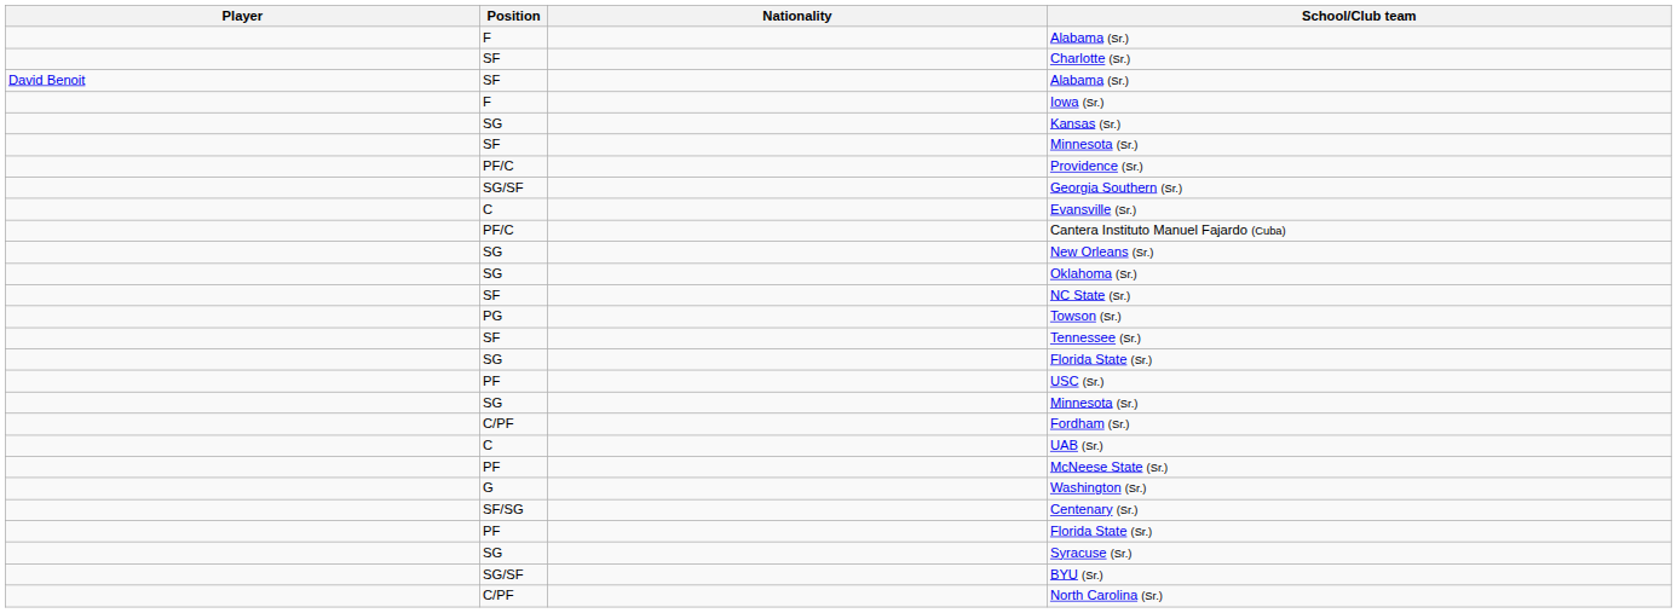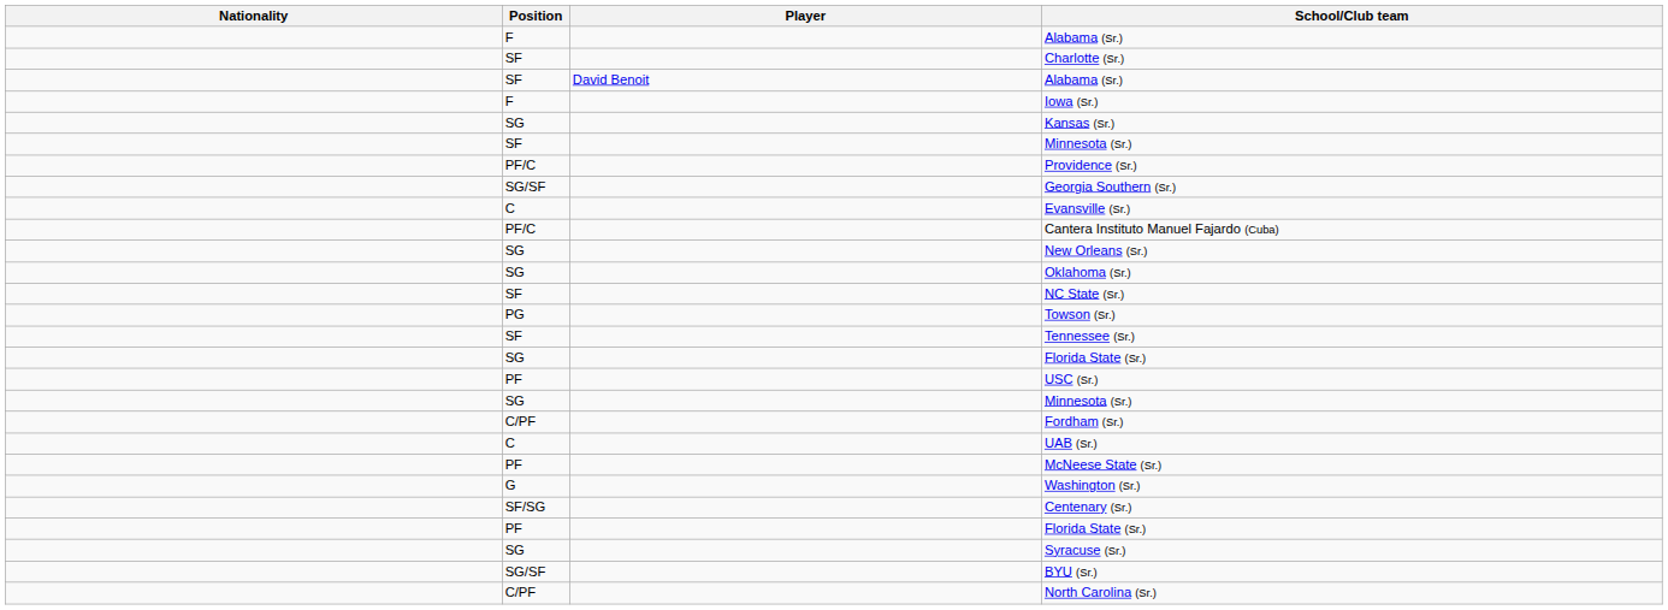 <table class="wikitable sortable sortable">
 <tr>
+<th width="20%">Nationality</th>
+<th width="1%">Position</th>
 <th width="19%">Player</th>
-<th width="1%">Position</th>
-<th width="20%">Nationality</th>
 <th width="25%">School/Club team</th>
 </tr>
 <tr>
 <td></td>
 <td>F</td>
 <td></td>
 <td><a href='#'>Alabama</a> <small>(Sr.)</small></td>
 </tr>
 <tr>
 <td></td>
 <td>SF</td>
 <td></td>
 <td><a href='#'>Charlotte</a> <small>(Sr.)</small></td>
 </tr>
 <tr>
+<td></td>
+<td>SF</td>
 <td><a href='#'>David Benoit</a></td>
-<td>SF</td>
-<td></td>
 <td><a href='#'>Alabama</a> <small>(Sr.)</small></td>
 </tr>
 <tr>
 <td></td>
 <td>F</td>
 <td></td>
 <td><a href='#'>Iowa</a> <small>(Sr.)</small></td>
 </tr>
 <tr>
 <td></td>
 <td>SG</td>
 <td></td>
 <td><a href='#'>Kansas</a> <small>(Sr.)</small></td>
 </tr>
 <tr>
 <td></td>
 <td>SF</td>
 <td></td>
 <td><a href='#'>Minnesota</a> <small>(Sr.)</small></td>
 </tr>
 <tr>
 <td></td>
 <td>PF/C</td>
 <td></td>
 <td><a href='#'>Providence</a> <small>(Sr.)</small></td>
 </tr>
 <tr>
 <td></td>
 <td>SG/SF</td>
 <td></td>
 <td><a href='#'>Georgia Southern</a> <small>(Sr.)</small></td>
 </tr>
 <tr>
 <td></td>
 <td>C</td>
 <td></td>
 <td><a href='#'>Evansville</a> <small>(Sr.)</small></td>
 </tr>
 <tr>
 <td></td>
 <td>PF/C</td>
 <td></td>
 <td>Cantera Instituto Manuel Fajardo <small>(Cuba)</small></td>
 </tr>
 <tr>
 <td></td>
 <td>SG</td>
 <td></td>
 <td><a href='#'>New Orleans</a> <small>(Sr.)</small></td>
 </tr>
 <tr>
 <td></td>
 <td>SG</td>
 <td></td>
 <td><a href='#'>Oklahoma</a> <small>(Sr.)</small></td>
 </tr>
 <tr>
 <td></td>
 <td>SF</td>
 <td></td>
 <td><a href='#'>NC State</a> <small>(Sr.)</small></td>
 </tr>
 <tr>
 <td></td>
 <td>PG</td>
 <td></td>
 <td><a href='#'>Towson</a> <small>(Sr.)</small></td>
 </tr>
 <tr>
 <td></td>
 <td>SF</td>
 <td></td>
 <td><a href='#'>Tennessee</a> <small>(Sr.)</small></td>
 </tr>
 <tr>
 <td></td>
 <td>SG</td>
 <td></td>
 <td><a href='#'>Florida State</a> <small>(Sr.)</small></td>
 </tr>
 <tr>
 <td></td>
 <td>PF</td>
 <td></td>
 <td><a href='#'>USC</a> <small>(Sr.)</small></td>
 </tr>
 <tr>
 <td></td>
 <td>SG</td>
 <td></td>
 <td><a href='#'>Minnesota</a> <small>(Sr.)</small></td>
 </tr>
 <tr>
 <td></td>
 <td>C/PF</td>
 <td></td>
 <td><a href='#'>Fordham</a> <small>(Sr.)</small></td>
 </tr>
 <tr>
 <td></td>
 <td>C</td>
 <td></td>
 <td><a href='#'>UAB</a> <small>(Sr.)</small></td>
 </tr>
 <tr>
 <td></td>
 <td>PF</td>
 <td></td>
 <td><a href='#'>McNeese State</a> <small>(Sr.)</small></td>
 </tr>
 <tr>
 <td></td>
 <td>G</td>
 <td></td>
 <td><a href='#'>Washington</a> <small>(Sr.)</small></td>
 </tr>
 <tr>
 <td></td>
 <td>SF/SG</td>
 <td></td>
 <td><a href='#'>Centenary</a> <small>(Sr.)</small></td>
 </tr>
 <tr>
 <td></td>
 <td>PF</td>
 <td></td>
 <td><a href='#'>Florida State</a> <small>(Sr.)</small></td>
 </tr>
 <tr>
 <td></td>
 <td>SG</td>
 <td></td>
 <td><a href='#'>Syracuse</a> <small>(Sr.)</small></td>
 </tr>
 <tr>
 <td></td>
 <td>SG/SF</td>
 <td></td>
 <td><a href='#'>BYU</a> <small>(Sr.)</small></td>
 </tr>
 <tr>
 <td></td>
 <td>C/PF</td>
 <td></td>
 <td><a href='#'>North Carolina</a> <small>(Sr.)</small></td>
 </tr>
 </table>
